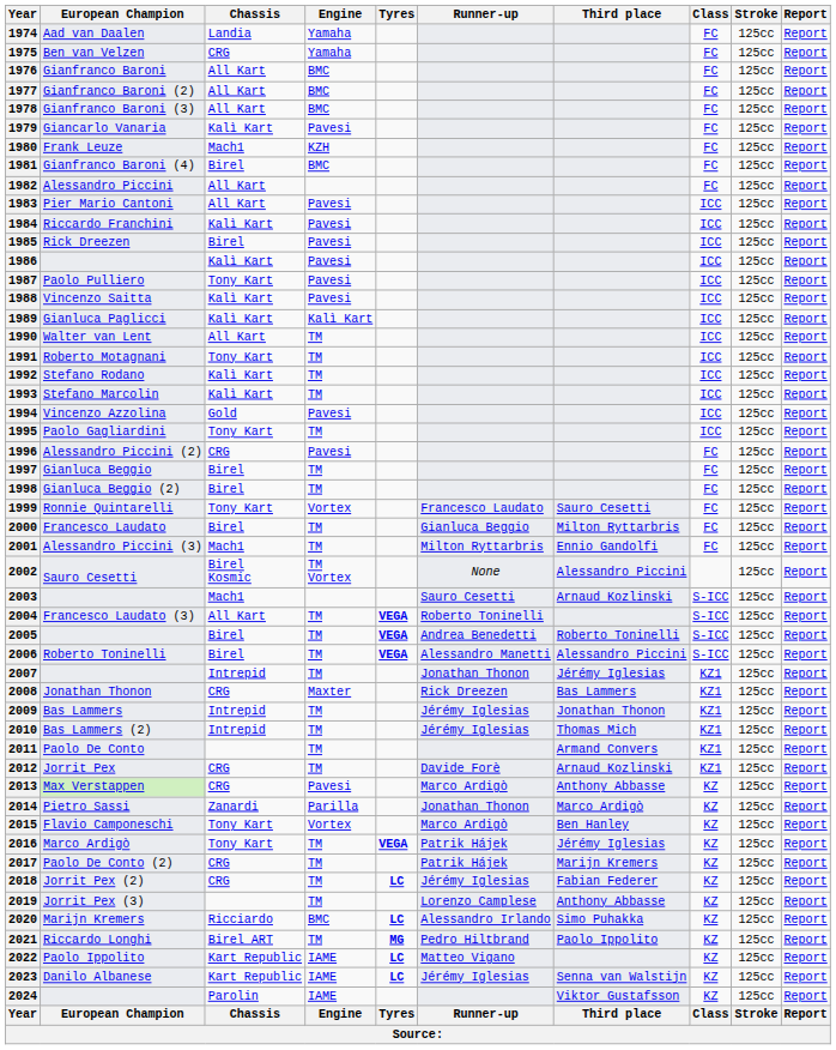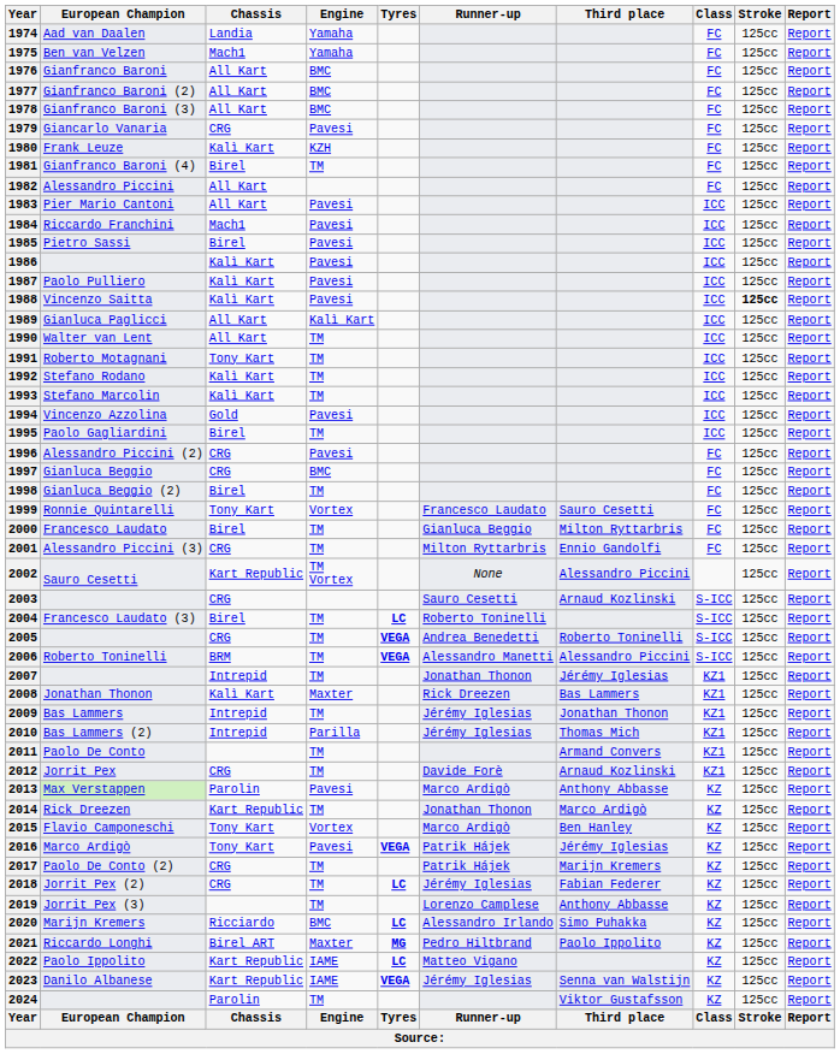 <table class="wikitable" style="font-size:85%; text-align:left;">
 <tr>
 <th>Year</th>
 <th>European Champion</th>
 <th>Chassis</th>
 <th>Engine</th>
 <th>Tyres</th>
 <th>Runner-up</th>
 <th>Third place</th>
 <th>Class</th>
 <th>Stroke</th>
 <th>Report</th>
 </tr>
 <tr>
 <th>1974</th>
 <td style="background-color:#EAECF0"> <a href='#'>Aad van Daalen</a></td>
 <td> <a href='#'>Landia</a></td>
 <td> <a href='#'>Yamaha</a></td>
 <td style="text-align:center;"></td>
 <td style="background-color:#EAECF0"></td>
 <td style="background-color:#EAECF0"></td>
 <td style="text-align:center;"><a href='#'>FC</a></td>
 <td style="text-align:center;">125cc</td>
 <td><a href='#'>Report</a></td>
 </tr>
 <tr>
 <th>1975</th>
 <td style="background-color:#EAECF0"> <a href='#'>Ben van Velzen</a></td>
-<td> <a href='#'>CRG</a></td>
+<td> <a href='#'>Mach1</a></td>
 <td> <a href='#'>Yamaha</a></td>
 <td style="text-align:center;"></td>
 <td style="background-color:#EAECF0"></td>
 <td style="background-color:#EAECF0"></td>
 <td style="text-align:center;"><a href='#'>FC</a></td>
 <td style="text-align:center;">125cc</td>
 <td><a href='#'>Report</a></td>
 </tr>
 <tr>
 <th>1976</th>
 <td style="background-color:#EAECF0"> <a href='#'>Gianfranco Baroni</a></td>
 <td> <a href='#'>All Kart</a></td>
 <td> <a href='#'>BMC</a></td>
 <td style="text-align:center;"></td>
 <td style="background-color:#EAECF0"></td>
 <td style="background-color:#EAECF0"></td>
 <td style="text-align:center;"><a href='#'>FC</a></td>
 <td style="text-align:center;">125cc</td>
 <td><a href='#'>Report</a></td>
 </tr>
 <tr>
 <th>1977</th>
 <td style="background-color:#EAECF0"> <a href='#'>Gianfranco Baroni</a> (2)</td>
 <td> <a href='#'>All Kart</a></td>
 <td> <a href='#'>BMC</a></td>
 <td style="text-align:center;"></td>
 <td style="background-color:#EAECF0"></td>
 <td style="background-color:#EAECF0"></td>
 <td style="text-align:center;"><a href='#'>FC</a></td>
 <td style="text-align:center;">125cc</td>
 <td><a href='#'>Report</a></td>
 </tr>
 <tr>
 <th>1978</th>
 <td style="background-color:#EAECF0"> <a href='#'>Gianfranco Baroni</a> (3)</td>
 <td> <a href='#'>All Kart</a></td>
 <td> <a href='#'>BMC</a></td>
 <td style="text-align:center;"></td>
 <td style="background-color:#EAECF0"></td>
 <td style="background-color:#EAECF0"></td>
 <td style="text-align:center;"><a href='#'>FC</a></td>
 <td style="text-align:center;">125cc</td>
 <td><a href='#'>Report</a></td>
 </tr>
 <tr>
 <th>1979</th>
 <td style="background-color:#EAECF0"> <a href='#'>Giancarlo Vanaria</a></td>
-<td> <a href='#'>Kalì Kart</a></td>
+<td> <a href='#'>CRG</a></td>
 <td> <a href='#'>Pavesi</a></td>
 <td style="text-align:center;"></td>
 <td style="background-color:#EAECF0"></td>
 <td style="background-color:#EAECF0"></td>
 <td style="text-align:center;"><a href='#'>FC</a></td>
 <td style="text-align:center;">125cc</td>
 <td><a href='#'>Report</a></td>
 </tr>
 <tr>
 <th>1980</th>
 <td style="background-color:#EAECF0"> <a href='#'>Frank Leuze</a></td>
-<td> <a href='#'>Mach1</a></td>
+<td> <a href='#'>Kalì Kart</a></td>
 <td> <a href='#'>KZH</a></td>
 <td style="text-align:center;"></td>
 <td style="background-color:#EAECF0"></td>
 <td style="background-color:#EAECF0"></td>
 <td style="text-align:center;"><a href='#'>FC</a></td>
 <td style="text-align:center;">125cc</td>
 <td><a href='#'>Report</a></td>
 </tr>
 <tr>
 <th>1981</th>
 <td style="background-color:#EAECF0"> <a href='#'>Gianfranco Baroni</a> (4)</td>
 <td> <a href='#'>Birel</a></td>
-<td> <a href='#'>BMC</a></td>
+<td> <a href='#'>TM</a></td>
 <td style="text-align:center;"></td>
 <td style="background-color:#EAECF0"></td>
 <td style="background-color:#EAECF0"></td>
 <td style="text-align:center;"><a href='#'>FC</a></td>
 <td style="text-align:center;">125cc</td>
 <td><a href='#'>Report</a></td>
 </tr>
 <tr>
 <th>1982</th>
 <td style="background-color:#EAECF0"> <a href='#'>Alessandro Piccini</a></td>
 <td> <a href='#'>All Kart</a></td>
 <td></td>
 <td style="text-align:center;"></td>
 <td style="background-color:#EAECF0"></td>
 <td style="background-color:#EAECF0"></td>
 <td style="text-align:center;"><a href='#'>FC</a></td>
 <td style="text-align:center;">125cc</td>
 <td><a href='#'>Report</a></td>
 </tr>
 <tr>
 <th>1983</th>
 <td style="background-color:#EAECF0"> <a href='#'>Pier Mario Cantoni</a></td>
 <td> <a href='#'>All Kart</a></td>
 <td> <a href='#'>Pavesi</a></td>
 <td style="text-align:center;"></td>
 <td style="background-color:#EAECF0"></td>
 <td style="background-color:#EAECF0"></td>
 <td style="text-align:center;"><a href='#'>ICC</a></td>
 <td style="text-align:center;">125cc</td>
 <td><a href='#'>Report</a></td>
 </tr>
 <tr>
 <th>1984</th>
 <td style="background-color:#EAECF0"> <a href='#'>Riccardo Franchini</a></td>
-<td> <a href='#'>Kalì Kart</a></td>
+<td> <a href='#'>Mach1</a></td>
 <td> <a href='#'>Pavesi</a></td>
 <td style="text-align:center;"></td>
 <td style="background-color:#EAECF0"></td>
 <td style="background-color:#EAECF0"></td>
 <td style="text-align:center;"><a href='#'>ICC</a></td>
 <td style="text-align:center;">125cc</td>
 <td><a href='#'>Report</a></td>
 </tr>
 <tr>
 <th>1985</th>
-<td style="background-color:#EAECF0"> <a href='#'>Rick Dreezen</a></td>
+<td style="background-color:#EAECF0"> <a href='#'>Pietro Sassi</a></td>
 <td> <a href='#'>Birel</a></td>
 <td> <a href='#'>Pavesi</a></td>
 <td style="text-align:center;"></td>
 <td style="background-color:#EAECF0"></td>
 <td style="background-color:#EAECF0"></td>
 <td style="text-align:center;"><a href='#'>ICC</a></td>
 <td style="text-align:center;">125cc</td>
 <td><a href='#'>Report</a></td>
 </tr>
 <tr>
 <th>1986</th>
 <td style="background-color:#EAECF0"></td>
 <td> <a href='#'>Kalì Kart</a></td>
 <td> <a href='#'>Pavesi</a></td>
 <td style="text-align:center;"></td>
 <td style="background-color:#EAECF0"></td>
 <td style="background-color:#EAECF0"></td>
 <td style="text-align:center;"><a href='#'>ICC</a></td>
 <td style="text-align:center;">125cc</td>
 <td><a href='#'>Report</a></td>
 </tr>
 <tr>
 <th>1987</th>
 <td style="background-color:#EAECF0"> <a href='#'>Paolo Pulliero</a></td>
-<td> <a href='#'>Tony Kart</a></td>
+<td> <a href='#'>Kalì Kart</a></td>
 <td> <a href='#'>Pavesi</a></td>
 <td style="text-align:center;"></td>
 <td style="background-color:#EAECF0"></td>
 <td style="background-color:#EAECF0"></td>
 <td style="text-align:center;"><a href='#'>ICC</a></td>
 <td style="text-align:center;">125cc</td>
 <td><a href='#'>Report</a></td>
 </tr>
 <tr>
 <th>1988</th>
 <td style="background-color:#EAECF0"> <a href='#'>Vincenzo Saitta</a></td>
 <td> <a href='#'>Kalì Kart</a></td>
 <td> <a href='#'>Pavesi</a></td>
 <td style="text-align:center;"></td>
 <td style="background-color:#EAECF0"></td>
 <td style="background-color:#EAECF0"></td>
 <td style="text-align:center;"><a href='#'>ICC</a></td>
-<td style="text-align:center;">125cc</td>
+<td style="text-align:center;"><strong>125cc</strong></td>
 <td><a href='#'>Report</a></td>
 </tr>
 <tr>
 <th>1989</th>
 <td style="background-color:#EAECF0"> <a href='#'>Gianluca Paglicci</a></td>
-<td> <a href='#'>Kalì Kart</a></td>
+<td> <a href='#'>All Kart</a></td>
 <td> <a href='#'>Kalì Kart</a></td>
 <td style="text-align:center;"></td>
 <td style="background-color:#EAECF0"></td>
 <td style="background-color:#EAECF0"></td>
 <td style="text-align:center;"><a href='#'>ICC</a></td>
 <td style="text-align:center;">125cc</td>
 <td><a href='#'>Report</a></td>
 </tr>
 <tr>
 <th>1990</th>
 <td style="background-color:#EAECF0"> <a href='#'>Walter van Lent</a></td>
 <td> <a href='#'>All Kart</a></td>
 <td> <a href='#'>TM</a></td>
 <td style="text-align:center;"></td>
 <td style="background-color:#EAECF0"></td>
 <td style="background-color:#EAECF0"></td>
 <td style="text-align:center;"><a href='#'>ICC</a></td>
 <td style="text-align:center;">125cc</td>
 <td><a href='#'>Report</a></td>
 </tr>
 <tr>
 <th>1991</th>
 <td style="background-color:#EAECF0"> <a href='#'>Roberto Motagnani</a></td>
 <td> <a href='#'>Tony Kart</a></td>
 <td> <a href='#'>TM</a></td>
 <td style="text-align:center;"></td>
 <td style="background-color:#EAECF0"></td>
 <td style="background-color:#EAECF0"></td>
 <td style="text-align:center;"><a href='#'>ICC</a></td>
 <td style="text-align:center;">125cc</td>
 <td><a href='#'>Report</a></td>
 </tr>
 <tr>
 <th>1992</th>
 <td style="background-color:#EAECF0"> <a href='#'>Stefano Rodano</a></td>
 <td> <a href='#'>Kalì Kart</a></td>
 <td> <a href='#'>TM</a></td>
 <td style="text-align:center;"></td>
 <td style="background-color:#EAECF0"></td>
 <td style="background-color:#EAECF0"></td>
 <td style="text-align:center;"><a href='#'>ICC</a></td>
 <td style="text-align:center;">125cc</td>
 <td><a href='#'>Report</a></td>
 </tr>
 <tr>
 <th>1993</th>
 <td style="background-color:#EAECF0"> <a href='#'>Stefano Marcolin</a></td>
 <td> <a href='#'>Kalì Kart</a></td>
 <td> <a href='#'>TM</a></td>
 <td style="text-align:center;"></td>
 <td style="background-color:#EAECF0"></td>
 <td style="background-color:#EAECF0"></td>
 <td style="text-align:center;"><a href='#'>ICC</a></td>
 <td style="text-align:center;">125cc</td>
 <td><a href='#'>Report</a></td>
 </tr>
 <tr>
 <th>1994</th>
 <td style="background-color:#EAECF0"> <a href='#'>Vincenzo Azzolina</a></td>
 <td> <a href='#'>Gold</a></td>
 <td> <a href='#'>Pavesi</a></td>
 <td style="text-align:center;"></td>
 <td style="background-color:#EAECF0"></td>
 <td style="background-color:#EAECF0"></td>
 <td style="text-align:center;"><a href='#'>ICC</a></td>
 <td style="text-align:center;">125cc</td>
 <td><a href='#'>Report</a></td>
 </tr>
 <tr>
 <th>1995</th>
 <td style="background-color:#EAECF0"> <a href='#'>Paolo Gagliardini</a></td>
-<td> <a href='#'>Tony Kart</a></td>
+<td> <a href='#'>Birel</a></td>
 <td> <a href='#'>TM</a></td>
 <td style="text-align:center;"></td>
 <td style="background-color:#EAECF0"></td>
 <td style="background-color:#EAECF0"></td>
 <td style="text-align:center;"><a href='#'>ICC</a></td>
 <td style="text-align:center;">125cc</td>
 <td><a href='#'>Report</a></td>
 </tr>
 <tr>
 <th>1996</th>
 <td style="background-color:#EAECF0"> <a href='#'>Alessandro Piccini</a> (2)</td>
 <td> <a href='#'>CRG</a></td>
 <td> <a href='#'>Pavesi</a></td>
 <td style="text-align:center;"></td>
 <td style="background-color:#EAECF0"></td>
 <td style="background-color:#EAECF0"></td>
 <td style="text-align:center;"><a href='#'>FC</a></td>
 <td style="text-align:center;">125cc</td>
 <td><a href='#'>Report</a></td>
 </tr>
 <tr>
 <th>1997</th>
 <td style="background-color:#EAECF0"> <a href='#'>Gianluca Beggio</a></td>
-<td> <a href='#'>Birel</a></td>
-<td> <a href='#'>TM</a></td>
+<td> <a href='#'>CRG</a></td>
+<td> <a href='#'>BMC</a></td>
 <td style="text-align:center;"></td>
 <td style="background-color:#EAECF0"></td>
 <td style="background-color:#EAECF0"></td>
 <td style="text-align:center;"><a href='#'>FC</a></td>
 <td style="text-align:center;">125cc</td>
 <td><a href='#'>Report</a></td>
 </tr>
 <tr>
 <th>1998</th>
 <td style="background-color:#EAECF0"> <a href='#'>Gianluca Beggio</a> (2)</td>
 <td> <a href='#'>Birel</a></td>
 <td> <a href='#'>TM</a></td>
 <td style="text-align:center;"></td>
 <td style="background-color:#EAECF0"></td>
 <td style="background-color:#EAECF0"></td>
 <td style="text-align:center;"><a href='#'>FC</a></td>
 <td style="text-align:center;">125cc</td>
 <td><a href='#'>Report</a></td>
 </tr>
 <tr>
 <th>1999</th>
 <td style="background-color:#EAECF0"> <a href='#'>Ronnie Quintarelli</a></td>
 <td> <a href='#'>Tony Kart</a></td>
 <td> <a href='#'>Vortex</a></td>
 <td style="text-align:center;"></td>
 <td style="background-color:#EAECF0"> <a href='#'>Francesco Laudato</a></td>
 <td style="background-color:#EAECF0"> <a href='#'>Sauro Cesetti</a></td>
 <td style="text-align:center;"><a href='#'>FC</a></td>
 <td style="text-align:center;">125cc</td>
 <td><a href='#'>Report</a></td>
 </tr>
 <tr>
 <th>2000</th>
 <td style="background-color:#EAECF0"> <a href='#'>Francesco Laudato</a></td>
 <td> <a href='#'>Birel</a></td>
 <td> <a href='#'>TM</a></td>
 <td style="text-align:center;"></td>
 <td style="background-color:#EAECF0"> <a href='#'>Gianluca Beggio</a></td>
 <td style="background-color:#EAECF0"> <a href='#'>Milton Ryttarbris</a></td>
 <td style="text-align:center;"><a href='#'>FC</a></td>
 <td style="text-align:center;">125cc</td>
 <td><a href='#'>Report</a></td>
 </tr>
 <tr>
 <th>2001</th>
 <td style="background-color:#EAECF0"> <a href='#'>Alessandro Piccini</a> (3)</td>
-<td> <a href='#'>Mach1</a></td>
+<td> <a href='#'>CRG</a></td>
 <td> <a href='#'>TM</a></td>
 <td style="text-align:center;"></td>
 <td style="background-color:#EAECF0"> <a href='#'>Milton Ryttarbris</a></td>
 <td style="background-color:#EAECF0"> <a href='#'>Ennio Gandolfi</a></td>
 <td style="text-align:center;"><a href='#'>FC</a></td>
 <td style="text-align:center;">125cc</td>
 <td><a href='#'>Report</a></td>
 </tr>
 <tr>
 <th>2002</th>
 <td style="background-color:#EAECF0"><br> <a href='#'>Sauro Cesetti</a></td>
-<td> <a href='#'>Birel</a><br> <a href='#'>Kosmic</a></td>
+<td> <a href='#'>Kart Republic</a></td>
 <td> <a href='#'>TM</a><br> <a href='#'>Vortex</a></td>
 <td style="text-align:center;"><br></td>
 <td style="background-color:#EAECF0;text-align:center"><em>None</em></td>
 <td style="background-color:#EAECF0"> <a href='#'>Alessandro Piccini</a></td>
 <td style="text-align:center;"></td>
 <td style="text-align:center;">125cc</td>
 <td><a href='#'>Report</a></td>
 </tr>
 <tr>
 <th>2003</th>
 <td style="background-color:#EAECF0"></td>
-<td> <a href='#'>Mach1</a></td>
+<td> <a href='#'>CRG</a></td>
 <td></td>
 <td style="text-align:center;"></td>
 <td style="background-color:#EAECF0"> <a href='#'>Sauro Cesetti</a></td>
 <td style="background-color:#EAECF0"> <a href='#'>Arnaud Kozlinski</a></td>
 <td style="text-align:center;"><a href='#'>S-ICC</a></td>
 <td style="text-align:center;">125cc</td>
 <td><a href='#'>Report</a></td>
 </tr>
 <tr>
 <th>2004</th>
 <td style="background-color:#EAECF0"> <a href='#'>Francesco Laudato</a> (3)</td>
-<td> <a href='#'>All Kart</a></td>
+<td> <a href='#'>Birel</a></td>
 <td> <a href='#'>TM</a></td>
-<td><strong><span><a href='#'>VEGA</a></span></strong></td>
+<td style="text-align:center;"><strong><span><a href='#'>LC</a></span></strong></td>
 <td style="background-color:#EAECF0"> <a href='#'>Roberto Toninelli</a></td>
 <td style="background-color:#EAECF0"></td>
 <td style="text-align:center;"><a href='#'>S-ICC</a></td>
 <td style="text-align:center;">125cc</td>
 <td><a href='#'>Report</a></td>
 </tr>
 <tr>
 <th>2005</th>
 <td style="background-color:#EAECF0"></td>
-<td> <a href='#'>Birel</a></td>
+<td> <a href='#'>CRG</a></td>
 <td> <a href='#'>TM</a></td>
 <td><strong><span><a href='#'>VEGA</a></span></strong></td>
 <td style="background-color:#EAECF0"> <a href='#'>Andrea Benedetti</a></td>
 <td style="background-color:#EAECF0"> <a href='#'>Roberto Toninelli</a></td>
 <td style="text-align:center;"><a href='#'>S-ICC</a></td>
 <td style="text-align:center;">125cc</td>
 <td><a href='#'>Report</a></td>
 </tr>
 <tr>
 <th>2006</th>
 <td style="background-color:#EAECF0"> <a href='#'>Roberto Toninelli</a></td>
-<td> <a href='#'>Birel</a></td>
+<td> <a href='#'>BRM</a></td>
 <td> <a href='#'>TM</a></td>
 <td><strong><span><a href='#'>VEGA</a></span></strong></td>
 <td style="background-color:#EAECF0"> <a href='#'>Alessandro Manetti</a></td>
 <td style="background-color:#EAECF0"> <a href='#'>Alessandro Piccini</a></td>
 <td style="text-align:center;"><a href='#'>S-ICC</a></td>
 <td style="text-align:center;">125cc</td>
 <td><a href='#'>Report</a></td>
 </tr>
 <tr>
 <th>2007</th>
 <td style="background-color:#EAECF0"></td>
 <td> <a href='#'>Intrepid</a></td>
 <td> <a href='#'>TM</a></td>
 <td style="text-align:center;"></td>
 <td style="background-color:#EAECF0"> <a href='#'>Jonathan Thonon</a></td>
 <td style="background-color:#EAECF0"> <a href='#'>Jérémy Iglesias</a></td>
 <td style="text-align:center;"><a href='#'>KZ1</a></td>
 <td style="text-align:center;">125cc</td>
 <td><a href='#'>Report</a></td>
 </tr>
 <tr>
 <th>2008</th>
 <td style="background-color:#EAECF0"> <a href='#'>Jonathan Thonon</a></td>
-<td> <a href='#'>CRG</a></td>
+<td> <a href='#'>Kalì Kart</a></td>
 <td> <a href='#'>Maxter</a></td>
 <td style="text-align:center;"></td>
 <td style="background-color:#EAECF0"> <a href='#'>Rick Dreezen</a></td>
 <td style="background-color:#EAECF0"> <a href='#'>Bas Lammers</a></td>
 <td style="text-align:center;"><a href='#'>KZ1</a></td>
 <td style="text-align:center;">125cc</td>
 <td><a href='#'>Report</a></td>
 </tr>
 <tr>
 <th>2009</th>
 <td style="background-color:#EAECF0"> <a href='#'>Bas Lammers</a></td>
 <td> <a href='#'>Intrepid</a></td>
 <td> <a href='#'>TM</a></td>
 <td style="text-align:center;"></td>
 <td style="background-color:#EAECF0"> <a href='#'>Jérémy Iglesias</a></td>
 <td style="background-color:#EAECF0"> <a href='#'>Jonathan Thonon</a></td>
 <td style="text-align:center;"><a href='#'>KZ1</a></td>
 <td style="text-align:center;">125cc</td>
 <td><a href='#'>Report</a></td>
 </tr>
 <tr>
 <th>2010</th>
 <td style="background-color:#EAECF0"> <a href='#'>Bas Lammers</a> (2)</td>
 <td> <a href='#'>Intrepid</a></td>
-<td> <a href='#'>TM</a></td>
+<td> <a href='#'>Parilla</a></td>
 <td style="text-align:center;"></td>
 <td style="background-color:#EAECF0"> <a href='#'>Jérémy Iglesias</a></td>
 <td style="background-color:#EAECF0"> <a href='#'>Thomas Mich</a></td>
 <td style="text-align:center;"><a href='#'>KZ1</a></td>
 <td style="text-align:center;">125cc</td>
 <td><a href='#'>Report</a></td>
 </tr>
 <tr>
 <th>2011</th>
 <td style="background-color:#EAECF0"> <a href='#'>Paolo De Conto</a></td>
 <td></td>
 <td> <a href='#'>TM</a></td>
 <td style="text-align:center;"></td>
 <td style="background-color:#EAECF0"></td>
 <td style="background-color:#EAECF0"> <a href='#'>Armand Convers</a></td>
 <td style="text-align:center;"><a href='#'>KZ1</a></td>
 <td style="text-align:center;">125cc</td>
 <td><a href='#'>Report</a></td>
 </tr>
 <tr>
 <th>2012</th>
 <td style="background-color:#EAECF0"> <a href='#'>Jorrit Pex</a></td>
 <td> <a href='#'>CRG</a></td>
 <td> <a href='#'>TM</a></td>
 <td style="text-align:center;"></td>
 <td style="background-color:#EAECF0"> <a href='#'>Davide Forè</a></td>
 <td style="background-color:#EAECF0"> <a href='#'>Arnaud Kozlinski</a></td>
 <td style="text-align:center;"><a href='#'>KZ1</a></td>
 <td style="text-align:center;">125cc</td>
 <td><a href='#'>Report</a></td>
 </tr>
 <tr>
 <th>2013</th>
 <td style="background-color:#D0F0C0"> <a href='#'>Max Verstappen</a></td>
-<td> <a href='#'>CRG</a></td>
+<td> <a href='#'>Parolin</a></td>
 <td> <a href='#'>Pavesi</a></td>
 <td style="text-align:center;"></td>
 <td style="background-color:#EAECF0"> <a href='#'>Marco Ardigò</a></td>
 <td style="background-color:#EAECF0"> <a href='#'>Anthony Abbasse</a></td>
 <td style="text-align:center;"><a href='#'>KZ</a></td>
 <td style="text-align:center;">125cc</td>
 <td><a href='#'>Report</a></td>
 </tr>
 <tr>
 <th>2014</th>
-<td style="background-color:#EAECF0"> <a href='#'>Pietro Sassi</a></td>
-<td> <a href='#'>Zanardi</a></td>
-<td> <a href='#'>Parilla</a></td>
+<td style="background-color:#EAECF0"> <a href='#'>Rick Dreezen</a></td>
+<td> <a href='#'>Kart Republic</a></td>
+<td> <a href='#'>TM</a></td>
 <td style="text-align:center;"></td>
 <td style="background-color:#EAECF0"> <a href='#'>Jonathan Thonon</a></td>
 <td style="background-color:#EAECF0"> <a href='#'>Marco Ardigò</a></td>
 <td style="text-align:center;"><a href='#'>KZ</a></td>
 <td style="text-align:center;">125cc</td>
 <td><a href='#'>Report</a></td>
 </tr>
 <tr>
 <th>2015</th>
 <td style="background-color:#EAECF0"> <a href='#'>Flavio Camponeschi</a></td>
 <td> <a href='#'>Tony Kart</a></td>
 <td> <a href='#'>Vortex</a></td>
 <td style="text-align:center;"></td>
 <td style="background-color:#EAECF0"> <a href='#'>Marco Ardigò</a></td>
 <td style="background-color:#EAECF0"> <a href='#'>Ben Hanley</a></td>
 <td style="text-align:center;"><a href='#'>KZ</a></td>
 <td style="text-align:center;">125cc</td>
 <td><a href='#'>Report</a></td>
 </tr>
 <tr>
 <th>2016</th>
 <td style="background-color:#EAECF0"> <a href='#'>Marco Ardigò</a></td>
 <td> <a href='#'>Tony Kart</a></td>
-<td> <a href='#'>TM</a></td>
+<td> <a href='#'>Pavesi</a></td>
 <td><strong><span><a href='#'>VEGA</a></span></strong></td>
 <td style="background-color:#EAECF0"> <a href='#'>Patrik Hájek</a></td>
 <td style="background-color:#EAECF0"> <a href='#'>Jérémy Iglesias</a></td>
 <td style="text-align:center;"><a href='#'>KZ</a></td>
 <td style="text-align:center;">125cc</td>
 <td><a href='#'>Report</a></td>
 </tr>
 <tr>
 <th>2017</th>
 <td style="background-color:#EAECF0"> <a href='#'>Paolo De Conto</a> (2)</td>
 <td> <a href='#'>CRG</a></td>
 <td> <a href='#'>TM</a></td>
 <td style="text-align:center;"></td>
 <td style="background-color:#EAECF0"> <a href='#'>Patrik Hájek</a></td>
 <td style="background-color:#EAECF0"> <a href='#'>Marijn Kremers</a></td>
 <td style="text-align:center;"><a href='#'>KZ</a></td>
 <td style="text-align:center;">125cc</td>
 <td><a href='#'>Report</a></td>
 </tr>
 <tr>
 <th>2018</th>
 <td style="background-color:#EAECF0"> <a href='#'>Jorrit Pex</a> (2)</td>
 <td> <a href='#'>CRG</a></td>
 <td> <a href='#'>TM</a></td>
 <td style="text-align:center;"><strong><span><a href='#'>LC</a></span></strong></td>
 <td style="background-color:#EAECF0"> <a href='#'>Jérémy Iglesias</a></td>
 <td style="background-color:#EAECF0"> <a href='#'>Fabian Federer</a></td>
 <td style="text-align:center;"><a href='#'>KZ</a></td>
 <td style="text-align:center;">125cc</td>
 <td><a href='#'>Report</a></td>
 </tr>
 <tr>
 <th>2019</th>
 <td style="background-color:#EAECF0"> <a href='#'>Jorrit Pex</a> (3)</td>
 <td></td>
 <td> <a href='#'>TM</a></td>
 <td style="text-align:center;"></td>
 <td style="background-color:#EAECF0"> <a href='#'>Lorenzo Camplese</a></td>
 <td style="background-color:#EAECF0"> <a href='#'>Anthony Abbasse</a></td>
 <td style="text-align:center;"><a href='#'>KZ</a></td>
 <td style="text-align:center;">125cc</td>
 <td><a href='#'>Report</a></td>
 </tr>
 <tr>
 <th>2020</th>
 <td style="background-color:#EAECF0"> <a href='#'>Marijn Kremers</a></td>
 <td> <a href='#'>Ricciardo</a></td>
 <td> <a href='#'>BMC</a></td>
 <td style="text-align:center;"><strong><span><a href='#'>LC</a></span></strong></td>
 <td style="background-color:#EAECF0"> <a href='#'>Alessandro Irlando</a></td>
 <td style="background-color:#EAECF0"> <a href='#'>Simo Puhakka</a></td>
 <td style="text-align:center;"><a href='#'>KZ</a></td>
 <td style="text-align:center;">125cc</td>
 <td><a href='#'>Report</a></td>
 </tr>
 <tr>
 <th>2021</th>
 <td style="background-color:#EAECF0"> <a href='#'>Riccardo Longhi</a></td>
 <td> <a href='#'>Birel ART</a></td>
-<td> <a href='#'>TM</a></td>
+<td> <a href='#'>Maxter</a></td>
 <td style="text-align:center;"><strong><span><a href='#'>MG</a></span></strong></td>
 <td style="background-color:#EAECF0"> <a href='#'>Pedro Hiltbrand</a></td>
 <td style="background-color:#EAECF0"> <a href='#'>Paolo Ippolito</a></td>
 <td style="text-align:center;"><a href='#'>KZ</a></td>
 <td style="text-align:center;">125cc</td>
 <td><a href='#'>Report</a></td>
 </tr>
 <tr>
 <th>2022</th>
 <td style="background-color:#EAECF0"> <a href='#'>Paolo Ippolito</a></td>
 <td> <a href='#'>Kart Republic</a></td>
 <td> <a href='#'>IAME</a></td>
 <td style="text-align:center;"><strong><span><a href='#'>LC</a></span></strong></td>
 <td style="background-color:#EAECF0"> <a href='#'>Matteo Vigano</a></td>
 <td style="background-color:#EAECF0"></td>
 <td style="text-align:center;"><a href='#'>KZ</a></td>
 <td style="text-align:center;">125cc</td>
 <td><a href='#'>Report</a></td>
 </tr>
 <tr>
 <th>2023</th>
 <td style="background-color:#EAECF0"> <a href='#'>Danilo Albanese</a></td>
 <td> <a href='#'>Kart Republic</a></td>
 <td> <a href='#'>IAME</a></td>
-<td style="text-align:center;"><strong><span><a href='#'>LC</a></span></strong></td>
+<td><strong><span><a href='#'>VEGA</a></span></strong></td>
 <td style="background-color:#EAECF0"> <a href='#'>Jérémy Iglesias</a></td>
 <td style="background-color:#EAECF0"> <a href='#'>Senna van Walstijn</a></td>
 <td style="text-align:center;"><a href='#'>KZ</a></td>
 <td style="text-align:center;">125cc</td>
 <td><a href='#'>Report</a></td>
 </tr>
 <tr>
 <th>2024</th>
 <td style="background-color:#EAECF0"></td>
 <td> <a href='#'>Parolin</a></td>
-<td> <a href='#'>IAME</a></td>
+<td> <a href='#'>TM</a></td>
 <td style="text-align:center;"></td>
 <td style="background-color:#EAECF0"></td>
 <td style="background-color:#EAECF0"> <a href='#'>Viktor Gustafsson</a></td>
 <td style="text-align:center;"><a href='#'>KZ</a></td>
 <td style="text-align:center;">125cc</td>
 <td><a href='#'>Report</a></td>
 </tr>
 <tr>
 <th>Year</th>
 <th>European Champion</th>
 <th>Chassis</th>
 <th>Engine</th>
 <th>Tyres</th>
 <th>Runner-up</th>
 <th>Third place</th>
 <th>Class</th>
 <th>Stroke</th>
 <th>Report</th>
 </tr>
 <tr>
 <th colspan="10">Source:</th>
 </tr>
 </table>
